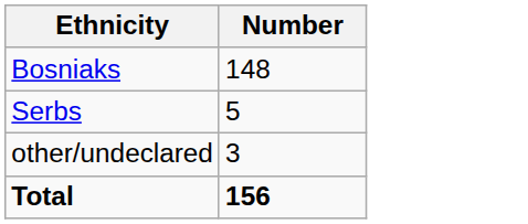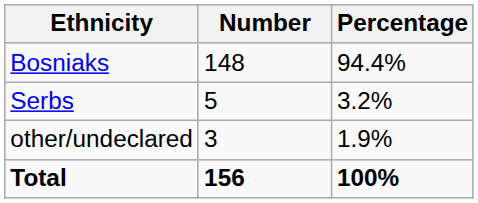 <table class="wikitable">
 <tr>
 <th width="100px">Ethnicity</th>
 <th width="80px">Number</th>
+<th width="80px">Percentage</th>
 </tr>
 <tr>
 <td><a href='#'>Bosniaks</a></td>
 <td>148</td>
+<td>94.4%</td>
 </tr>
 <tr>
 <td><a href='#'>Serbs</a></td>
 <td>5</td>
+<td>3.2%</td>
 </tr>
 <tr>
 <td>other/undeclared</td>
 <td>3</td>
+<td>1.9%</td>
 </tr>
 <tr>
 <td><strong>Total</strong></td>
 <td><strong>156</strong></td>
+<td><strong>100%</strong></td>
 </tr>
 </table>
